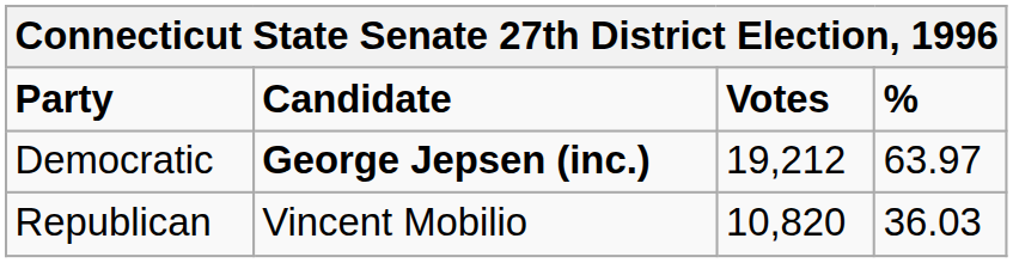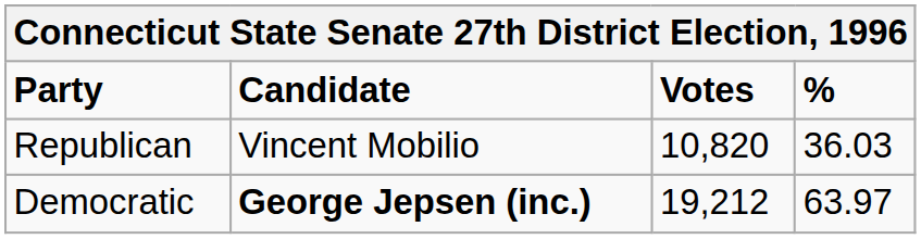 <table class="wikitable">
 <tr>
 <th colspan="4">Connecticut State Senate 27th District Election, 1996</th>
 </tr>
 <tr>
 <td><strong>Party</strong></td>
 <td><strong>Candidate</strong></td>
 <td><strong>Votes</strong></td>
 <td><strong>%</strong></td>
 </tr>
 <tr>
+<td>Republican</td>
+<td>Vincent Mobilio</td>
+<td>10,820</td>
+<td>36.03</td>
+</tr>
+<tr>
 <td>Democratic</td>
 <td><strong>George Jepsen (inc.)</strong></td>
 <td>19,212</td>
 <td>63.97</td>
 </tr>
-<tr>
-<td>Republican</td>
-<td>Vincent Mobilio</td>
-<td>10,820</td>
-<td>36.03</td>
-</tr>
 </table>
